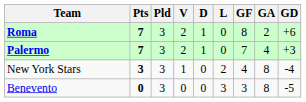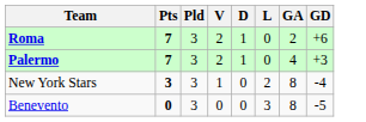 <table class=wikitable style="text-align:center">
 <tr>
 <th width=165>Team</th>
 <th width=20>Pts</th>
 <th width=20>Pld</th>
 <th width=20>V</th>
 <th width=20>D</th>
 <th width=20>L</th>
-<th width=20>GF</th>
 <th width=20>GA</th>
 <th width=20>GD</th>
 </tr>
 <tr style="background:#ccffcc">
 <td Style="text-align:left"><strong> <a href='#'>Roma</a></strong></td>
 <td><strong>7</strong></td>
 <td>3</td>
 <td>2</td>
 <td>1</td>
 <td>0</td>
-<td>8</td>
 <td>2</td>
 <td>+6</td>
 </tr>
 <tr style="background:#ccffcc">
 <td Style="text-align:left"><strong> <a href='#'>Palermo</a></strong></td>
 <td><strong>7</strong></td>
 <td>3</td>
 <td>2</td>
 <td>1</td>
 <td>0</td>
-<td>7</td>
 <td>4</td>
 <td>+3</td>
 </tr>
 <tr>
 <td Style="text-align:left"> New York Stars</td>
 <td><strong>3</strong></td>
 <td>3</td>
 <td>1</td>
 <td>0</td>
 <td>2</td>
-<td>4</td>
 <td>8</td>
 <td>-4</td>
 </tr>
 <tr>
 <td Style="text-align:left"> <a href='#'>Benevento</a></td>
 <td><strong>0</strong></td>
 <td>3</td>
 <td>0</td>
 <td>0</td>
 <td>3</td>
-<td>3</td>
 <td>8</td>
 <td>-5</td>
 </tr>
 </table>
